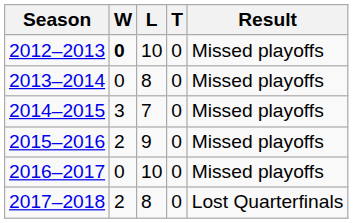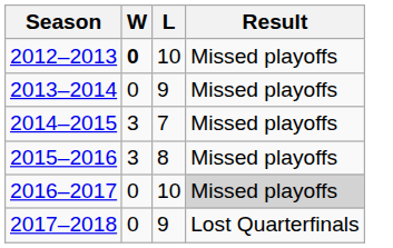 <table class="wikitable">
 <tr>
 <th>Season</th>
 <th>W</th>
 <th>L</th>
-<th>T</th>
 <th>Result</th>
 </tr>
 <tr>
 <td><a href='#'>2012–2013</a></td>
 <td><strong>0</strong></td>
 <td>10</td>
-<td>0</td>
 <td>Missed playoffs</td>
 </tr>
 <tr>
 <td><a href='#'>2013–2014</a></td>
 <td>0</td>
-<td>8</td>
-<td>0</td>
+<td>9</td>
 <td>Missed playoffs</td>
 </tr>
 <tr>
 <td><a href='#'>2014–2015</a></td>
 <td>3</td>
 <td>7</td>
-<td>0</td>
 <td>Missed playoffs</td>
 </tr>
 <tr>
 <td><a href='#'>2015–2016</a></td>
-<td>2</td>
-<td>9</td>
-<td>0</td>
+<td>3</td>
+<td>8</td>
 <td>Missed playoffs</td>
 </tr>
 <tr>
 <td><a href='#'>2016–2017</a></td>
 <td>0</td>
 <td>10</td>
-<td>0</td>
-<td>Missed playoffs</td>
+<td style="background: lightgrey;">Missed playoffs</td>
 </tr>
 <tr>
 <td><a href='#'>2017–2018</a></td>
-<td>2</td>
-<td>8</td>
 <td>0</td>
+<td>9</td>
 <td>Lost Quarterfinals</td>
 </tr>
 </table>
